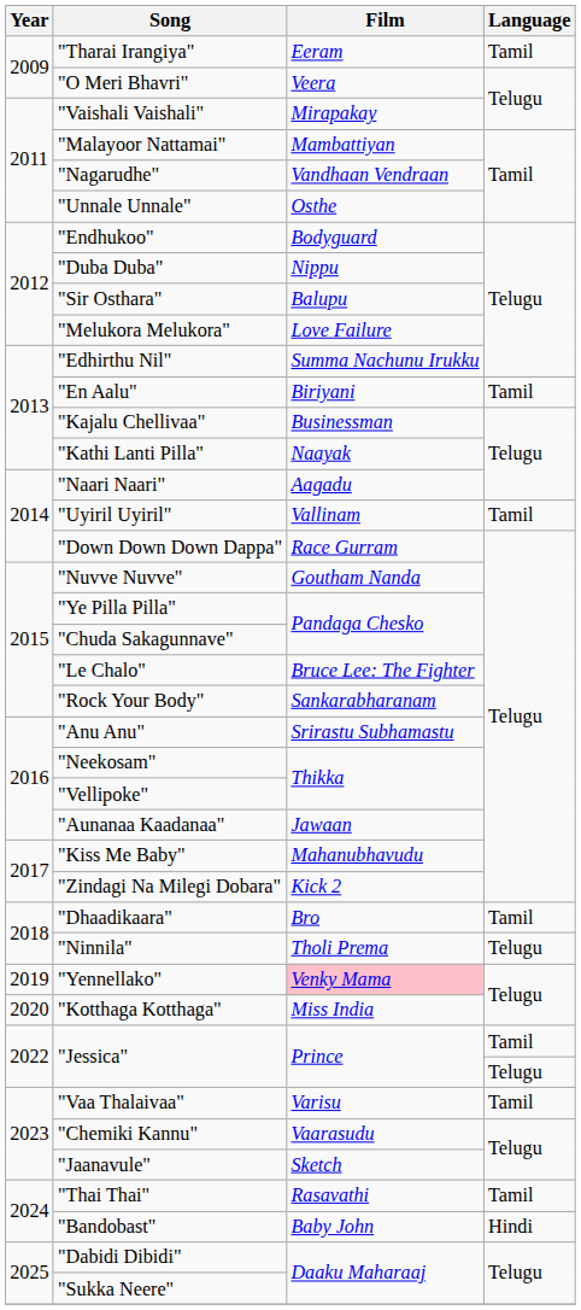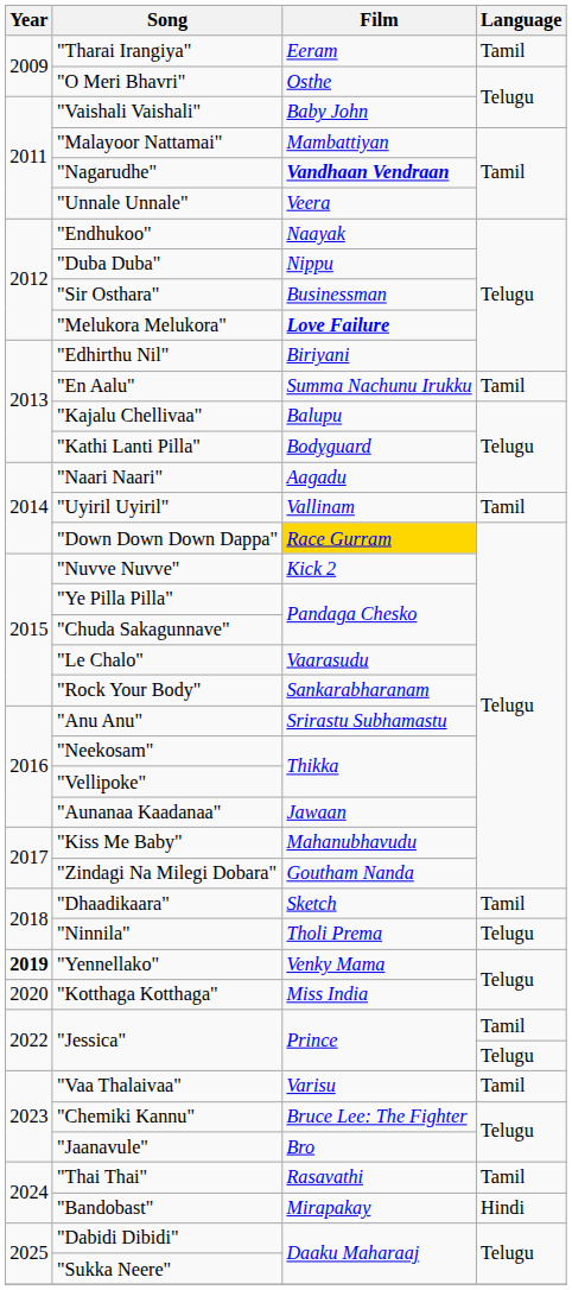 <table class="wikitable sortable plainrowheaders">
 <tr>
 <th scope="col">Year</th>
 <th scope="col">Song</th>
 <th scope="col">Film</th>
 <th scope="col">Language</th>
 </tr>
 <tr>
 <td rowspan="2">2009</td>
 <td>"Tharai Irangiya"</td>
 <td><em><a href='#'>Eeram</a></em></td>
 <td>Tamil</td>
 </tr>
 <tr>
 <td>"O Meri Bhavri"</td>
-<td><em><a href='#'>Veera</a></em></td>
+<td><em><a href='#'>Osthe</a></em></td>
 <td rowspan="2">Telugu</td>
 </tr>
 <tr>
 <td rowspan="4">2011</td>
 <td>"Vaishali Vaishali"</td>
-<td><em><a href='#'>Mirapakay</a></em></td>
+<td><em><a href='#'>Baby John</a></em></td>
 </tr>
 <tr>
 <td>"Malayoor Nattamai"</td>
 <td><em><a href='#'>Mambattiyan</a></em></td>
 <td rowspan="3">Tamil</td>
 </tr>
 <tr>
 <td>"Nagarudhe"</td>
-<td><em><a href='#'>Vandhaan Vendraan</a></em></td>
+<td><strong><em><a href='#'>Vandhaan Vendraan</a></em></strong></td>
 </tr>
 <tr>
 <td>"Unnale Unnale"</td>
-<td><em><a href='#'>Osthe</a></em></td>
+<td><em><a href='#'>Veera</a></em></td>
 </tr>
 <tr>
 <td rowspan="4">2012</td>
 <td>"Endhukoo"</td>
-<td><em><a href='#'>Bodyguard</a></em></td>
+<td><em><a href='#'>Naayak</a></em></td>
 <td rowspan="5">Telugu</td>
 </tr>
 <tr>
 <td>"Duba Duba"</td>
 <td><em><a href='#'>Nippu</a></em></td>
 </tr>
 <tr>
 <td>"Sir Osthara"</td>
-<td><em><a href='#'>Balupu</a></em></td>
+<td><em><a href='#'>Businessman</a></em></td>
 </tr>
 <tr>
 <td>"Melukora Melukora"</td>
-<td><em><a href='#'>Love Failure</a></em></td>
+<td><strong><em><a href='#'>Love Failure</a></em></strong></td>
 </tr>
 <tr>
 <td rowspan="4">2013</td>
 <td>"Edhirthu Nil"</td>
-<td><em><a href='#'>Summa Nachunu Irukku</a></em></td>
+<td><em><a href='#'>Biriyani</a></em></td>
 </tr>
 <tr>
 <td>"En Aalu"</td>
-<td><em><a href='#'>Biriyani</a></em></td>
+<td><em><a href='#'>Summa Nachunu Irukku</a></em></td>
 <td>Tamil</td>
 </tr>
 <tr>
 <td>"Kajalu Chellivaa"</td>
-<td><em><a href='#'>Businessman</a></em></td>
+<td><em><a href='#'>Balupu</a></em></td>
 <td rowspan="3">Telugu</td>
 </tr>
 <tr>
 <td>"Kathi Lanti Pilla"</td>
-<td><em><a href='#'>Naayak</a></em></td>
+<td><em><a href='#'>Bodyguard</a></em></td>
 </tr>
 <tr>
 <td rowspan="3">2014</td>
 <td>"Naari Naari"</td>
 <td><em><a href='#'>Aagadu</a></em></td>
 </tr>
 <tr>
 <td>"Uyiril Uyiril"</td>
 <td><em><a href='#'>Vallinam</a></em></td>
 <td>Tamil</td>
 </tr>
 <tr>
 <td>"Down Down Down Dappa"</td>
-<td><em><a href='#'>Race Gurram</a></em></td>
+<td style="background: gold;"><em><a href='#'>Race Gurram</a></em></td>
 <td rowspan="12">Telugu</td>
 </tr>
 <tr>
 <td rowspan="5">2015</td>
 <td>"Nuvve Nuvve"</td>
-<td><em><a href='#'>Goutham Nanda</a></em></td>
+<td><em><a href='#'>Kick 2</a></em></td>
 </tr>
 <tr>
 <td>"Ye Pilla Pilla"</td>
 <td rowspan="2"><em><a href='#'>Pandaga Chesko</a></em></td>
 </tr>
 <tr>
 <td>"Chuda Sakagunnave"</td>
 </tr>
 <tr>
 <td>"Le Chalo"</td>
-<td><em><a href='#'>Bruce Lee: The Fighter</a></em></td>
+<td><em><a href='#'>Vaarasudu</a></em></td>
 </tr>
 <tr>
 <td>"Rock Your Body"</td>
 <td><em><a href='#'>Sankarabharanam</a></em></td>
 </tr>
 <tr>
 <td rowspan="4">2016</td>
 <td>"Anu Anu"</td>
 <td><em><a href='#'>Srirastu Subhamastu</a></em></td>
 </tr>
 <tr>
 <td>"Neekosam"</td>
 <td rowspan="2"><em><a href='#'>Thikka</a></em></td>
 </tr>
 <tr>
 <td>"Vellipoke"</td>
 </tr>
 <tr>
 <td>"Aunanaa Kaadanaa"</td>
 <td><em><a href='#'>Jawaan</a></em></td>
 </tr>
 <tr>
 <td rowspan="2">2017</td>
 <td>"Kiss Me Baby"</td>
 <td><em><a href='#'>Mahanubhavudu</a></em></td>
 </tr>
 <tr>
 <td>"Zindagi Na Milegi Dobara"</td>
-<td><em><a href='#'>Kick 2</a></em></td>
+<td><em><a href='#'>Goutham Nanda</a></em></td>
 </tr>
 <tr>
 <td rowspan="2">2018</td>
 <td>"Dhaadikaara"</td>
-<td><em><a href='#'>Bro</a></em></td>
+<td><a href='#'><em>Sketch</em></a></td>
 <td>Tamil</td>
 </tr>
 <tr>
 <td>"Ninnila"</td>
 <td><a href='#'><em>Tholi Prema</em></a></td>
 <td>Telugu</td>
 </tr>
 <tr>
-<td>2019</td>
+<td><strong>2019</strong></td>
 <td>"Yennellako"</td>
-<td style="background: pink;"><em><a href='#'>Venky Mama</a></em></td>
+<td><em><a href='#'>Venky Mama</a></em></td>
 <td rowspan="2">Telugu</td>
 </tr>
 <tr>
 <td>2020</td>
 <td>"Kotthaga Kotthaga"</td>
 <td><a href='#'><em>Miss India</em></a></td>
 </tr>
 <tr>
 <td rowspan="2">2022</td>
 <td rowspan="2">"Jessica"</td>
 <td rowspan="2"><a href='#'><em>Prince</em></a></td>
 <td>Tamil</td>
 </tr>
 <tr>
 <td>Telugu</td>
 </tr>
 <tr>
 <td rowspan="3">2023</td>
 <td>"Vaa Thalaivaa"</td>
 <td><em><a href='#'>Varisu</a></em></td>
 <td>Tamil</td>
 </tr>
 <tr>
 <td>"Chemiki Kannu"</td>
-<td><em><a href='#'>Vaarasudu</a></em></td>
+<td><em><a href='#'>Bruce Lee: The Fighter</a></em></td>
 <td rowspan="2">Telugu</td>
 </tr>
 <tr>
 <td>"Jaanavule"</td>
-<td><a href='#'><em>Sketch</em></a></td>
+<td><em><a href='#'>Bro</a></em></td>
 </tr>
 <tr>
 <td rowspan="2">2024</td>
 <td>"Thai Thai"</td>
 <td><em><a href='#'>Rasavathi</a></em></td>
 <td>Tamil</td>
 </tr>
 <tr>
 <td>"Bandobast"</td>
-<td><em><a href='#'>Baby John</a></em></td>
+<td><em><a href='#'>Mirapakay</a></em></td>
 <td>Hindi</td>
 </tr>
 <tr>
 <td rowspan="2">2025</td>
 <td>"Dabidi Dibidi"</td>
 <td rowspan="2"><a href='#'><em>Daaku Maharaaj</em></a></td>
 <td rowspan="2">Telugu</td>
 </tr>
 <tr>
 <td>"Sukka Neere"</td>
 </tr>
 <tr>
 </tr>
 </table>
